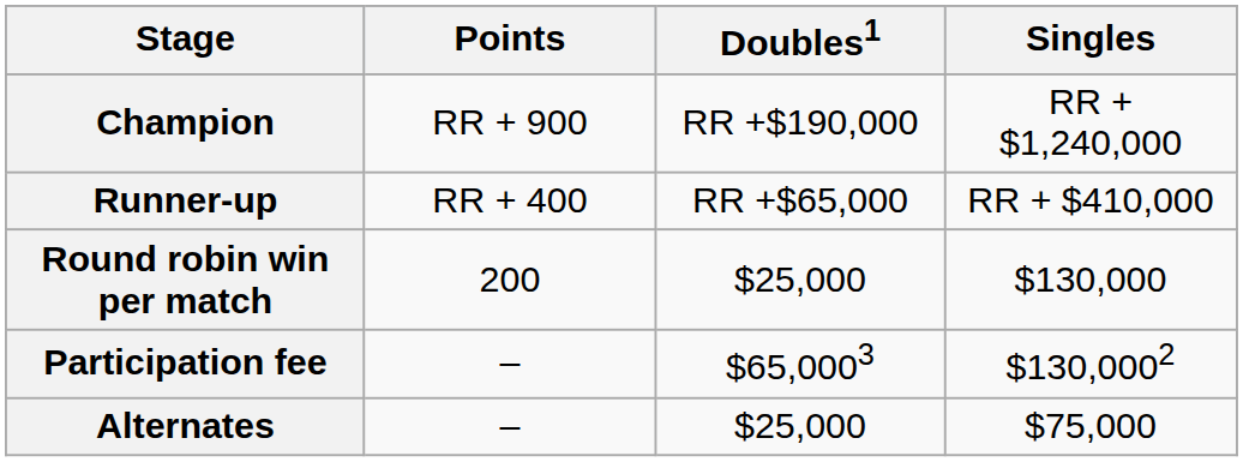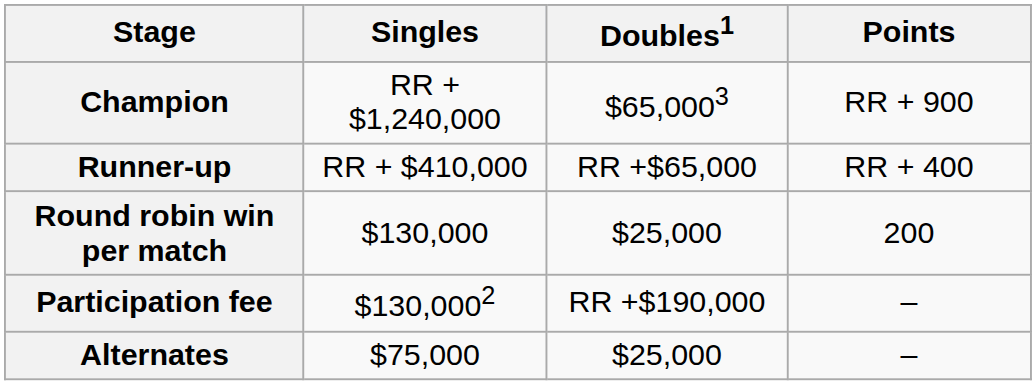 <table class=wikitable style=text-align:center>
 <tr bgcolor=#d1e4fd>
 <th width=150>Stage</th>
+<th width=120>Singles</th>
+<th width=120>Doubles<sup>1</sup></th>
 <th width=120>Points</th>
-<th width=120>Doubles<sup>1</sup></th>
-<th width=120>Singles</th>
 </tr>
 <tr>
 <th>Champion</th>
+<td>RR + $1,240,000</td>
+<td>$65,000<sup>3</sup></td>
 <td>RR + 900</td>
-<td>RR +$190,000</td>
-<td>RR + $1,240,000</td>
 </tr>
 <tr>
 <th>Runner-up</th>
+<td>RR + $410,000</td>
+<td>RR +$65,000</td>
 <td>RR + 400</td>
-<td>RR +$65,000</td>
-<td>RR + $410,000</td>
 </tr>
 <tr>
 <th>Round robin win per match</th>
+<td>$130,000</td>
+<td>$25,000</td>
 <td>200</td>
-<td>$25,000</td>
-<td>$130,000</td>
 </tr>
 <tr>
 <th>Participation fee</th>
+<td>$130,000<sup>2</sup></td>
+<td>RR +$190,000</td>
 <td>–</td>
-<td>$65,000<sup>3</sup></td>
-<td>$130,000<sup>2</sup></td>
 </tr>
 <tr>
 <th>Alternates</th>
+<td>$75,000</td>
+<td>$25,000</td>
 <td>–</td>
-<td>$25,000</td>
-<td>$75,000</td>
 </tr>
 </table>
